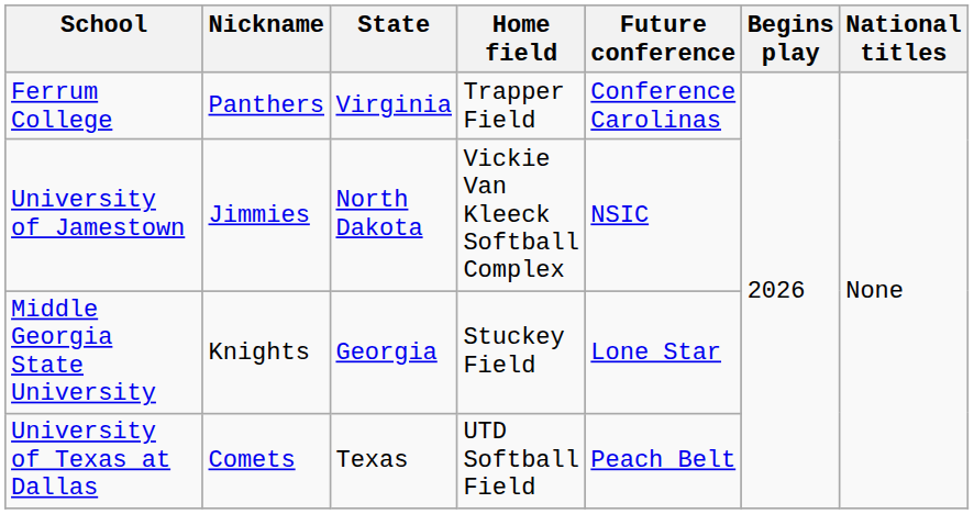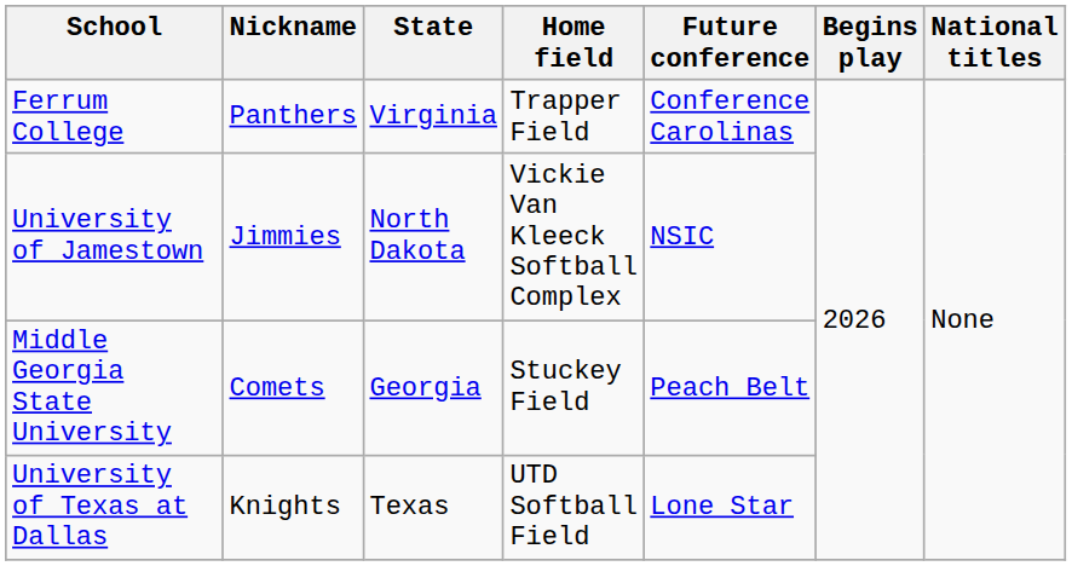 <table class="wikitable">
 <tr valign=baseline>
 <th style="width:100px;">School</th>
 <th style="width:20px;">Nickname</th>
 <th style="width:15px;">State</th>
 <th style="width:40px;">Home field</th>
 <th style="width:20px;">Future conference</th>
 <th style="width:25px;">Begins play</th>
 <th style="width:20px;">National titles</th>
 </tr>
 <tr>
 <td><a href='#'>Ferrum College</a></td>
 <td><a href='#'>Panthers</a></td>
 <td><a href='#'>Virginia</a></td>
 <td>Trapper Field</td>
 <td><a href='#'>Conference Carolinas</a></td>
 <td rowspan=4>2026</td>
 <td rowspan=4>None</td>
 </tr>
 <tr>
 <td><a href='#'>University of Jamestown</a></td>
 <td><a href='#'>Jimmies</a></td>
 <td><a href='#'>North Dakota</a></td>
 <td>Vickie Van Kleeck Softball Complex</td>
 <td><a href='#'>NSIC</a></td>
 </tr>
 <tr>
 <td><a href='#'>Middle Georgia State University</a></td>
-<td>Knights</td>
+<td><a href='#'>Comets</a></td>
 <td><a href='#'>Georgia</a></td>
 <td>Stuckey Field</td>
-<td><a href='#'>Lone Star</a></td>
+<td><a href='#'>Peach Belt</a></td>
 </tr>
 <tr>
 <td><a href='#'>University of Texas at Dallas</a></td>
-<td><a href='#'>Comets</a></td>
+<td>Knights</td>
 <td>Texas</td>
 <td>UTD Softball Field</td>
-<td><a href='#'>Peach Belt</a></td>
+<td><a href='#'>Lone Star</a></td>
 </tr>
 </table>
